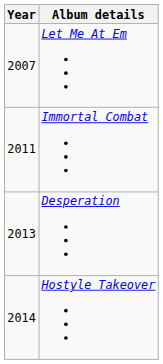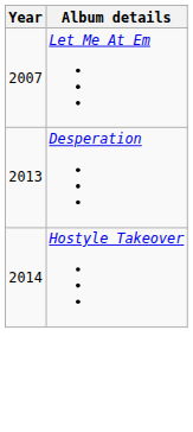 <table class="wikitable" style="text-align:center;">
 <tr>
 <th rowspan="1">Year</th>
 <th rowspan="1">Album details</th>
 </tr>
 <tr>
 <td>2007</td>
 <td style="text-align:left;"><em><a href='#'>Let Me At Em</a></em><br><ul><li></li><li></li><li></li></ul></td>
 </tr>
 <tr>
-<td>2011</td>
-<td style="text-align:left;"><em><a href='#'>Immortal Combat</a></em><br><ul><li></li><li></li><li></li></ul></td>
-</tr>
-<tr>
 <td>2013</td>
 <td style="text-align:left;"><em><a href='#'>Desperation</a></em><br><ul><li></li><li></li><li></li></ul></td>
 </tr>
 <tr>
 <td>2014</td>
 <td style="text-align:left;"><em><a href='#'>Hostyle Takeover</a></em><br><ul><li></li><li></li><li></li></ul></td>
 </tr>
 </table>
